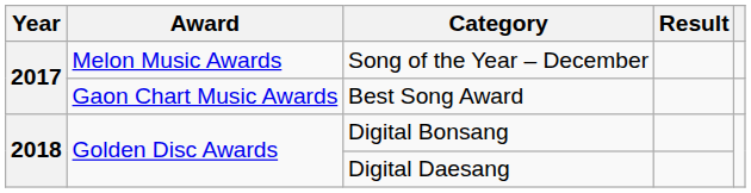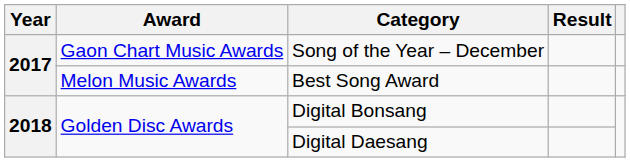 <table class="wikitable plainrowheaders">
 <tr>
 <th>Year</th>
 <th>Award</th>
 <th>Category</th>
 <th>Result</th>
 <th class="unsortable"></th>
 </tr>
 <tr>
 <th scope="row" rowspan="2">2017</th>
-<td><a href='#'>Melon Music Awards</a></td>
+<td><a href='#'>Gaon Chart Music Awards</a></td>
 <td>Song of the Year – December</td>
 <td></td>
 <td style="text-align:center;"></td>
 </tr>
 <tr>
-<td><a href='#'>Gaon Chart Music Awards</a></td>
+<td><a href='#'>Melon Music Awards</a></td>
 <td>Best Song Award</td>
 <td></td>
 <td style="text-align:center;"></td>
 </tr>
 <tr>
 <th scope="row" rowspan="2">2018</th>
 <td rowspan="2"><a href='#'>Golden Disc Awards</a></td>
 <td>Digital Bonsang</td>
 <td></td>
 <td rowspan="2" style="text-align:center;"></td>
 </tr>
 <tr>
 <td>Digital Daesang</td>
 <td></td>
 </tr>
 </table>
